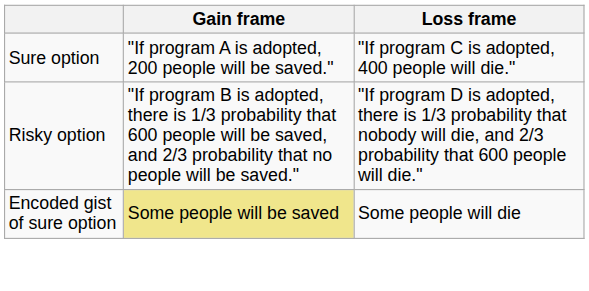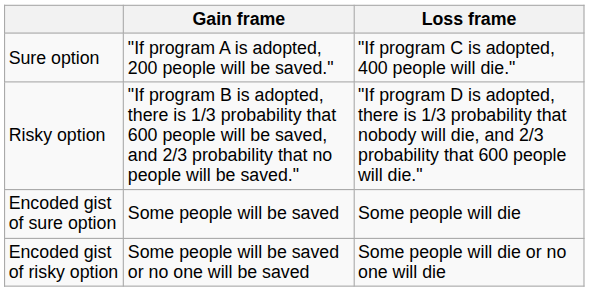 <table style="float: left;" class="wikitable">
 <tr>
 <th width="100"></th>
 <th width="200">Gain frame</th>
 <th width="200">Loss frame</th>
 </tr>
 <tr>
 <td>Sure option</td>
 <td>"If program A is adopted, 200 people will be saved."</td>
 <td>"If program C is adopted, 400 people will die."</td>
 </tr>
 <tr>
 <td>Risky option</td>
 <td>"If program B is adopted, there is 1/3 probability that 600 people will be saved, and 2/3 probability that no people will be saved."</td>
 <td>"If program D is adopted, there is 1/3 probability that nobody will die, and 2/3 probability that 600 people will die."</td>
 </tr>
 <tr>
 <td>Encoded gist of sure option</td>
-<td style="background: khaki;">Some people will be saved</td>
+<td>Some people will be saved</td>
 <td>Some people will die</td>
 </tr>
+<tr>
+<td>Encoded gist of risky option</td>
+<td>Some people will be saved or no one will be saved</td>
+<td>Some people will die or no one will die</td>
+</tr>
 </table>
